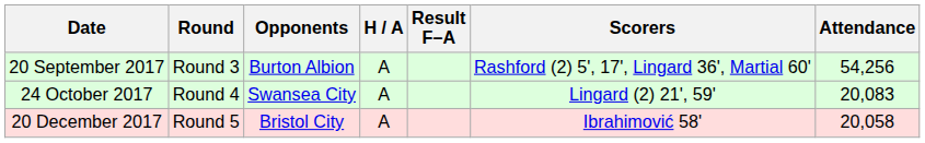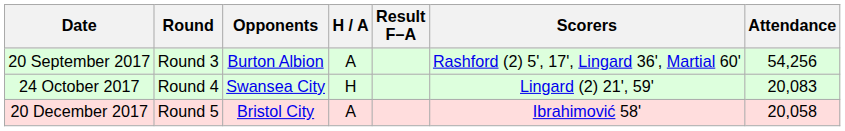 <table class="wikitable" style="text-align:center">
 <tr>
 <th>Date</th>
 <th>Round</th>
 <th>Opponents</th>
 <th>H / A</th>
 <th>Result<br>F–A</th>
 <th>Scorers</th>
 <th>Attendance</th>
 </tr>
 <tr bgcolor="#ddffdd">
 <td>20 September 2017</td>
 <td>Round 3</td>
 <td><a href='#'>Burton Albion</a></td>
 <td>A</td>
 <td></td>
 <td><a href='#'>Rashford</a> (2) 5', 17', <a href='#'>Lingard</a> 36', <a href='#'>Martial</a> 60'</td>
 <td>54,256</td>
 </tr>
 <tr bgcolor="#ddffdd">
 <td>24 October 2017</td>
 <td>Round 4</td>
 <td><a href='#'>Swansea City</a></td>
-<td>A</td>
+<td>H</td>
 <td></td>
 <td><a href='#'>Lingard</a> (2) 21', 59'</td>
 <td>20,083</td>
 </tr>
 <tr bgcolor="#ffdddd">
 <td>20 December 2017</td>
 <td>Round 5</td>
 <td><a href='#'>Bristol City</a></td>
 <td>A</td>
 <td></td>
 <td><a href='#'>Ibrahimović</a> 58'</td>
 <td>20,058</td>
 </tr>
 </table>
